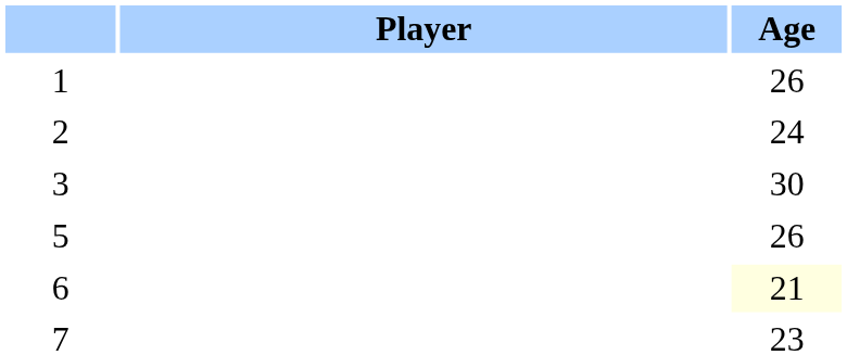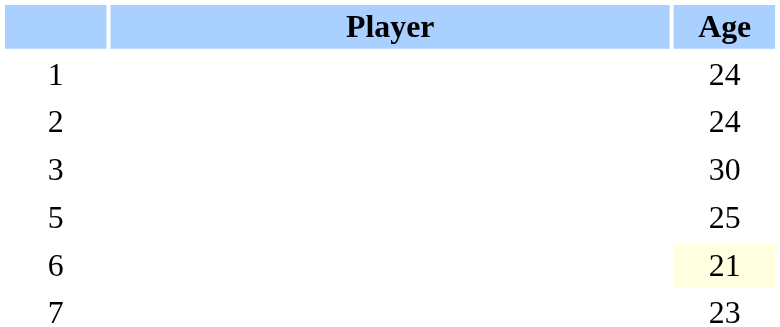 <table class="sortable" border="0" cellspacing="2" cellpadding="2">
 <tr style="background-color:#AAD0FF">
 <th width=8%></th>
 <th width=44%>Player</th>
 <th width=8%>Age</th>
 </tr>
 <tr>
 <td style="text-align: center;">1</td>
 <td></td>
-<td style="text-align: center;">26</td>
+<td style="text-align: center;">24</td>
 </tr>
 <tr>
 <td style="text-align: center;">2</td>
 <td></td>
 <td style="text-align: center;">24</td>
 </tr>
 <tr>
 <td style="text-align: center;">3</td>
 <td></td>
 <td style="text-align: center;">30</td>
 </tr>
 <tr>
 <td style="text-align: center;">5</td>
 <td></td>
-<td style="text-align: center;">26</td>
+<td style="text-align: center;">25</td>
 </tr>
 <tr>
 <td style="text-align: center;">6</td>
 <td></td>
 <td style="background: lightyellow; text-align: center;">21</td>
 </tr>
 <tr>
 <td style="text-align: center;">7</td>
 <td></td>
 <td style="text-align: center;">23</td>
 </tr>
 </table>
